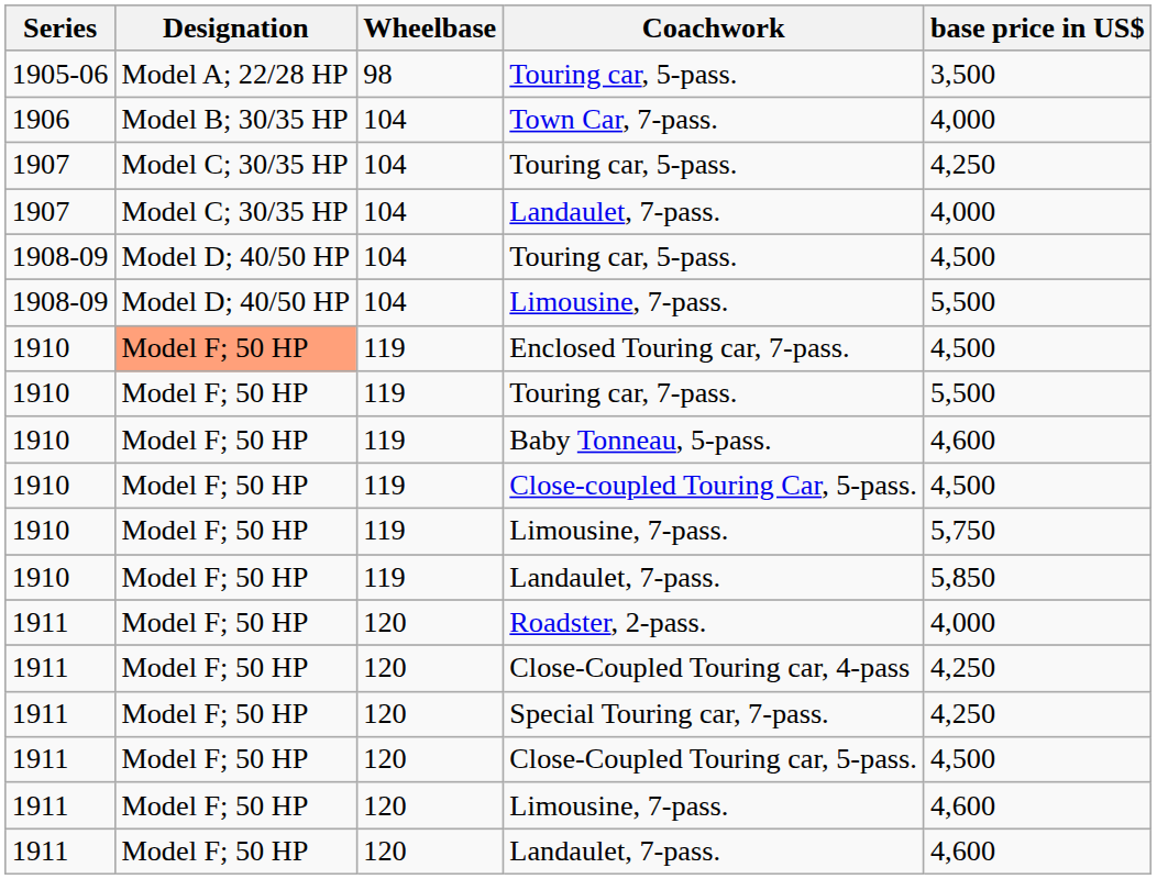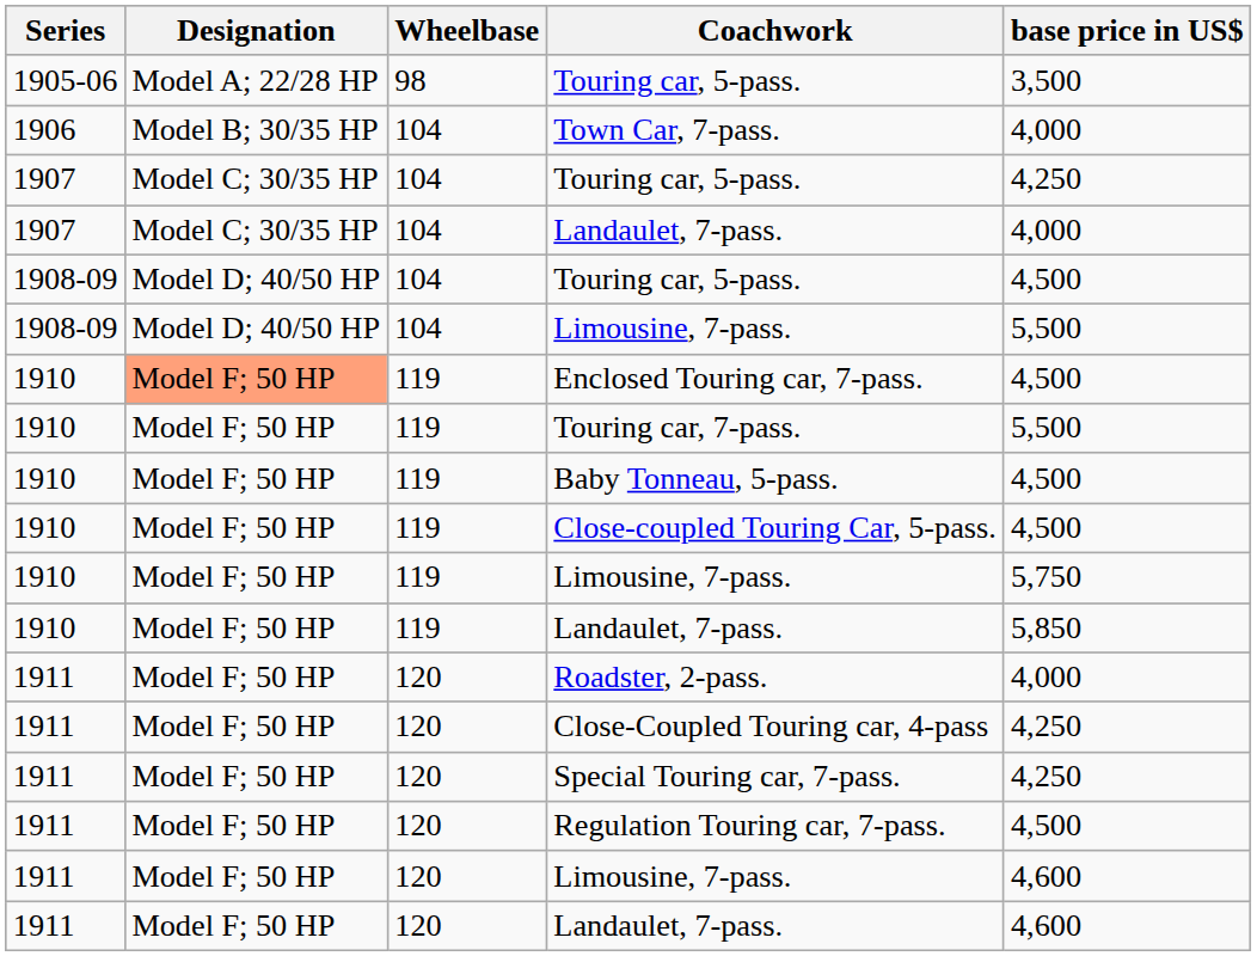 <table class="wikitable">
 <tr>
 <th>Series</th>
 <th>Designation</th>
 <th>Wheelbase</th>
 <th>Coachwork</th>
 <th>base price in US$</th>
 </tr>
 <tr>
 <td>1905-06</td>
 <td>Model A; 22/28 HP</td>
 <td>98</td>
 <td><a href='#'>Touring car</a>, 5-pass.</td>
 <td>3,500</td>
 </tr>
 <tr>
 <td>1906</td>
 <td>Model B; 30/35 HP</td>
 <td>104</td>
 <td><a href='#'>Town Car</a>, 7-pass.</td>
 <td>4,000</td>
 </tr>
 <tr>
 <td>1907</td>
 <td>Model C; 30/35 HP</td>
 <td>104</td>
 <td>Touring car, 5-pass.</td>
 <td>4,250</td>
 </tr>
 <tr>
 <td>1907</td>
 <td>Model C; 30/35 HP</td>
 <td>104</td>
 <td><a href='#'>Landaulet</a>, 7-pass.</td>
 <td>4,000</td>
 </tr>
 <tr>
 <td>1908-09</td>
 <td>Model D; 40/50 HP</td>
 <td>104</td>
 <td>Touring car, 5-pass.</td>
 <td>4,500</td>
 </tr>
 <tr>
 <td>1908-09</td>
 <td>Model D; 40/50 HP</td>
 <td>104</td>
 <td><a href='#'>Limousine</a>, 7-pass.</td>
 <td>5,500</td>
 </tr>
 <tr>
 <td>1910</td>
 <td style="background: lightsalmon;">Model F; 50 HP</td>
 <td>119</td>
 <td>Enclosed Touring car, 7-pass.</td>
 <td>4,500</td>
 </tr>
 <tr>
 <td>1910</td>
 <td>Model F; 50 HP</td>
 <td>119</td>
 <td>Touring car, 7-pass.</td>
 <td>5,500</td>
 </tr>
 <tr>
 <td>1910</td>
 <td>Model F; 50 HP</td>
 <td>119</td>
 <td>Baby <a href='#'>Tonneau</a>, 5-pass.</td>
-<td>4,600</td>
+<td>4,500</td>
 </tr>
 <tr>
 <td>1910</td>
 <td>Model F; 50 HP</td>
 <td>119</td>
 <td><a href='#'>Close-coupled Touring Car</a>, 5-pass.</td>
 <td>4,500</td>
 </tr>
 <tr>
 <td>1910</td>
 <td>Model F; 50 HP</td>
 <td>119</td>
 <td>Limousine, 7-pass.</td>
 <td>5,750</td>
 </tr>
 <tr>
 <td>1910</td>
 <td>Model F; 50 HP</td>
 <td>119</td>
 <td>Landaulet, 7-pass.</td>
 <td>5,850</td>
 </tr>
 <tr>
 <td>1911</td>
 <td>Model F; 50 HP</td>
 <td>120</td>
 <td><a href='#'>Roadster</a>, 2-pass.</td>
 <td>4,000</td>
 </tr>
 <tr>
 <td>1911</td>
 <td>Model F; 50 HP</td>
 <td>120</td>
 <td>Close-Coupled Touring car, 4-pass</td>
 <td>4,250</td>
 </tr>
 <tr>
 <td>1911</td>
 <td>Model F; 50 HP</td>
 <td>120</td>
 <td>Special Touring car, 7-pass.</td>
 <td>4,250</td>
 </tr>
 <tr>
 <td>1911</td>
 <td>Model F; 50 HP</td>
 <td>120</td>
-<td>Close-Coupled Touring car, 5-pass.</td>
+<td>Regulation Touring car, 7-pass.</td>
 <td>4,500</td>
 </tr>
 <tr>
 <td>1911</td>
 <td>Model F; 50 HP</td>
 <td>120</td>
 <td>Limousine, 7-pass.</td>
 <td>4,600</td>
 </tr>
 <tr>
 <td>1911</td>
 <td>Model F; 50 HP</td>
 <td>120</td>
 <td>Landaulet, 7-pass.</td>
 <td>4,600</td>
 </tr>
 </table>
